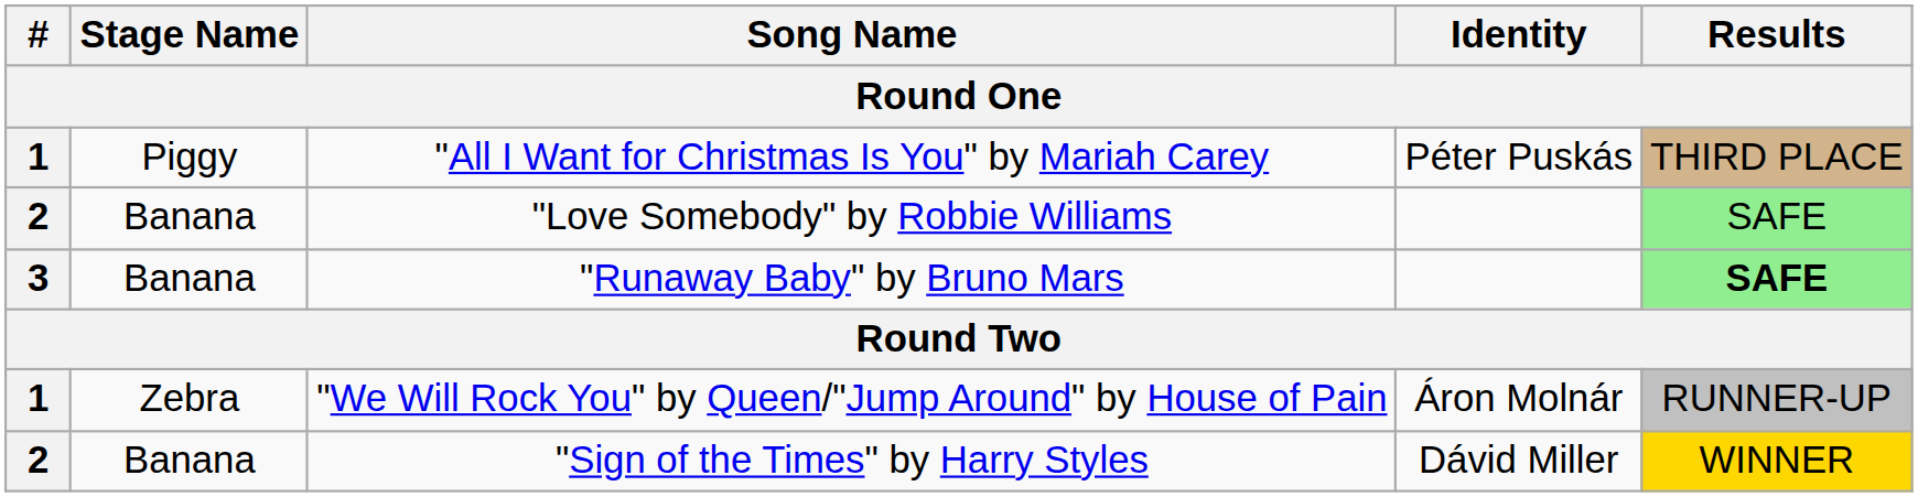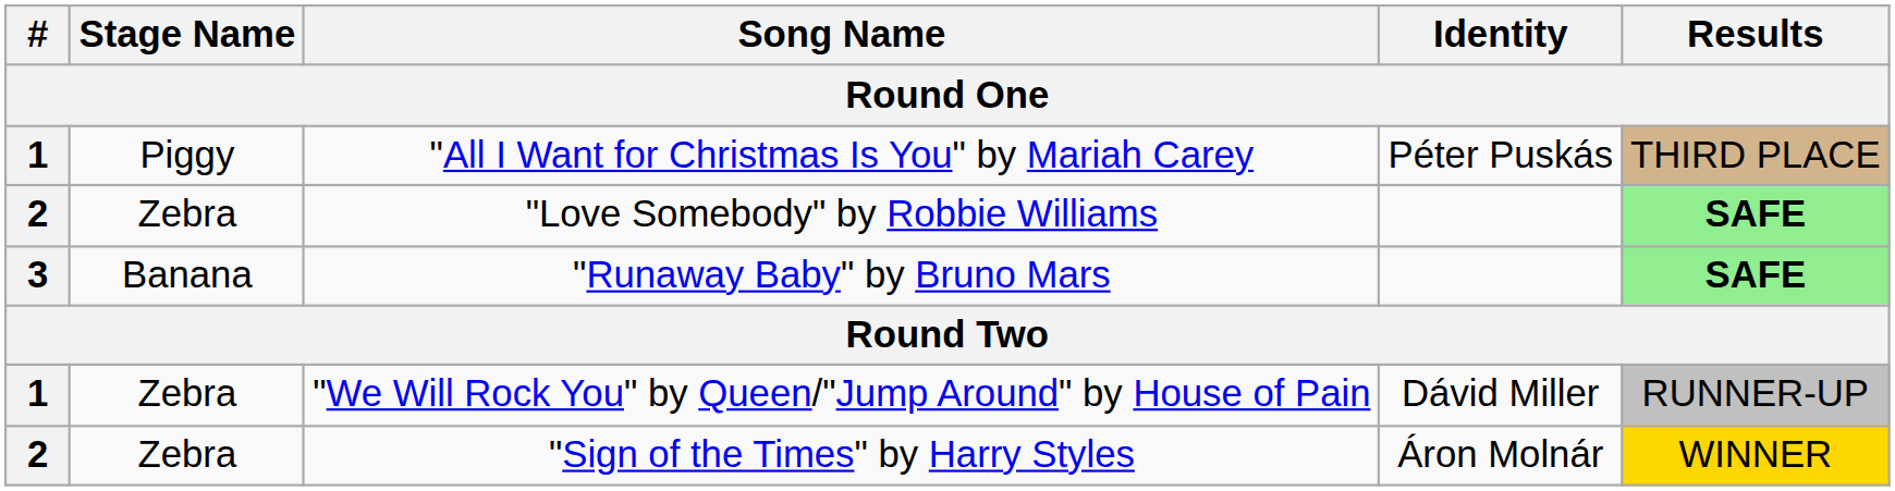 <table class="wikitable" style="text-align:center">
 <tr>
 <th style="width:20px">#</th>
 <th>Stage Name</th>
 <th>Song Name</th>
 <th>Identity</th>
 <th>Results</th>
 </tr>
 <tr>
 <th colspan="5">Round One</th>
 </tr>
 <tr>
 <th>1</th>
 <td>Piggy</td>
 <td>"<a href='#'>All I Want for Christmas Is You</a>" by <a href='#'>Mariah Carey</a></td>
 <td>Péter Puskás</td>
 <td bgcolor="tan">THIRD PLACE</td>
 </tr>
 <tr>
 <th>2</th>
-<td>Banana</td>
+<td>Zebra</td>
 <td>"Love Somebody" by <a href='#'>Robbie Williams</a></td>
 <td></td>
-<td bgcolor="lightgreen">SAFE</td>
+<td bgcolor="lightgreen"><strong>SAFE</strong></td>
 </tr>
 <tr>
 <th>3</th>
 <td>Banana</td>
 <td>"<a href='#'>Runaway Baby</a>" by <a href='#'>Bruno Mars</a></td>
 <td></td>
 <td bgcolor="lightgreen"><strong>SAFE</strong></td>
 </tr>
 <tr>
 <th colspan="5">Round Two</th>
 </tr>
 <tr>
 <th>1</th>
 <td>Zebra</td>
 <td>"<a href='#'>We Will Rock You</a>" by <a href='#'>Queen</a>/"<a href='#'>Jump Around</a>" by <a href='#'>House of Pain</a></td>
-<td>Áron Molnár</td>
+<td>Dávid Miller</td>
 <td bgcolor="silver">RUNNER-UP</td>
 </tr>
 <tr>
 <th>2</th>
-<td>Banana</td>
+<td>Zebra</td>
 <td>"<a href='#'>Sign of the Times</a>" by <a href='#'>Harry Styles</a></td>
-<td>Dávid Miller</td>
+<td>Áron Molnár</td>
 <td bgcolor="gold">WINNER</td>
 </tr>
 </table>
